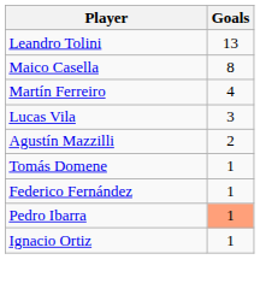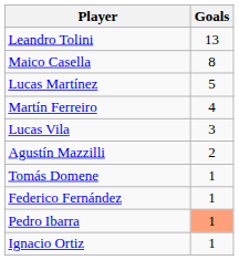 <table class="wikitable sortable">
 <tr>
 <th width=200px>Player</th>
 <th width=40px>Goals</th>
 </tr>
 <tr>
 <td><a href='#'>Leandro Tolini</a></td>
 <td align=center>13</td>
 </tr>
 <tr>
 <td><a href='#'>Maico Casella</a></td>
 <td align=center>8</td>
+</tr>
+<tr>
+<td><a href='#'>Lucas Martínez</a></td>
+<td align=center>5</td>
 </tr>
 <tr>
 <td><a href='#'>Martín Ferreiro</a></td>
 <td align=center>4</td>
 </tr>
 <tr>
 <td><a href='#'>Lucas Vila</a></td>
 <td align=center>3</td>
 </tr>
 <tr>
 <td><a href='#'>Agustín Mazzilli</a></td>
 <td align=center>2</td>
 </tr>
 <tr>
 <td><a href='#'>Tomás Domene</a></td>
 <td align=center>1</td>
 </tr>
 <tr>
 <td><a href='#'>Federico Fernández</a></td>
 <td align=center>1</td>
 </tr>
 <tr>
 <td><a href='#'>Pedro Ibarra</a></td>
 <td align=center style="background: lightsalmon;">1</td>
 </tr>
 <tr>
 <td><a href='#'>Ignacio Ortiz</a></td>
 <td align=center>1</td>
 </tr>
 </table>
